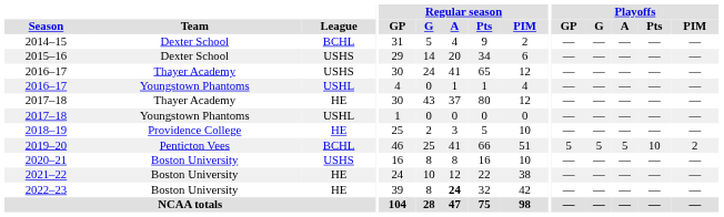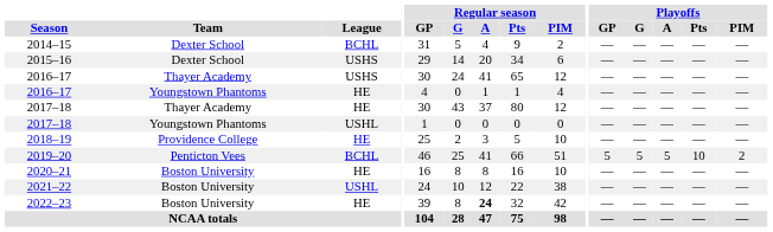 <table border="0" cellpadding="1" cellspacing="0" style="text-align:center; width:60em;">
 <tr bgcolor="#e0e0e0">
 <th colspan="3" bgcolor="#ffffff"></th>
 <th rowspan="92" bgcolor="#ffffff"></th>
 <th colspan="5"><a href='#'>Regular season</a></th>
 <th rowspan="92" bgcolor="#ffffff"></th>
 <th colspan="5"><a href='#'>Playoffs</a></th>
 </tr>
 <tr bgcolor="#e0e0e0">
 <th><a href='#'>Season</a></th>
 <th>Team</th>
 <th>League</th>
 <th>GP</th>
 <th><a href='#'>G</a></th>
 <th><a href='#'>A</a></th>
 <th><a href='#'>Pts</a></th>
 <th><a href='#'>PIM</a></th>
 <th>GP</th>
 <th>G</th>
 <th>A</th>
 <th>Pts</th>
 <th>PIM</th>
 </tr>
 <tr>
 <td>2014–15</td>
 <td><a href='#'>Dexter School</a></td>
 <td><a href='#'>BCHL</a></td>
 <td>31</td>
 <td>5</td>
 <td>4</td>
 <td>9</td>
 <td>2</td>
 <td>—</td>
 <td>—</td>
 <td>—</td>
 <td>—</td>
 <td>—</td>
 </tr>
 <tr bgcolor="#f0f0f0">
 <td>2015–16</td>
 <td>Dexter School</td>
 <td>USHS</td>
 <td>29</td>
 <td>14</td>
 <td>20</td>
 <td>34</td>
 <td>6</td>
 <td>—</td>
 <td>—</td>
 <td>—</td>
 <td>—</td>
 <td>—</td>
 </tr>
 <tr>
 <td>2016–17</td>
 <td><a href='#'>Thayer Academy</a></td>
 <td>USHS</td>
 <td>30</td>
 <td>24</td>
 <td>41</td>
 <td>65</td>
 <td>12</td>
 <td>—</td>
 <td>—</td>
 <td>—</td>
 <td>—</td>
 <td>—</td>
 </tr>
 <tr bgcolor="#f0f0f0">
 <td><a href='#'>2016–17</a></td>
 <td><a href='#'>Youngstown Phantoms</a></td>
-<td><a href='#'>USHL</a></td>
+<td>HE</td>
 <td>4</td>
 <td>0</td>
 <td>1</td>
 <td>1</td>
 <td>4</td>
 <td>—</td>
 <td>—</td>
 <td>—</td>
 <td>—</td>
 <td>—</td>
 </tr>
 <tr>
 <td>2017–18</td>
 <td>Thayer Academy</td>
 <td>HE</td>
 <td>30</td>
 <td>43</td>
 <td>37</td>
 <td>80</td>
 <td>12</td>
 <td>—</td>
 <td>—</td>
 <td>—</td>
 <td>—</td>
 <td>—</td>
 </tr>
 <tr bgcolor="#f0f0f0">
 <td><a href='#'>2017–18</a></td>
 <td>Youngstown Phantoms</td>
 <td>USHL</td>
 <td>1</td>
 <td>0</td>
 <td>0</td>
 <td>0</td>
 <td>0</td>
 <td>—</td>
 <td>—</td>
 <td>—</td>
 <td>—</td>
 <td>—</td>
 </tr>
 <tr>
 <td><a href='#'>2018–19</a></td>
 <td><a href='#'>Providence College</a></td>
 <td><a href='#'>HE</a></td>
 <td>25</td>
 <td>2</td>
 <td>3</td>
 <td>5</td>
 <td>10</td>
 <td>—</td>
 <td>—</td>
 <td>—</td>
 <td>—</td>
 <td>—</td>
 </tr>
 <tr bgcolor="#f0f0f0">
 <td><a href='#'>2019–20</a></td>
 <td><a href='#'>Penticton Vees</a></td>
 <td><a href='#'>BCHL</a></td>
 <td>46</td>
 <td>25</td>
 <td>41</td>
 <td>66</td>
 <td>51</td>
 <td>5</td>
 <td>5</td>
 <td>5</td>
 <td>10</td>
 <td>2</td>
 </tr>
 <tr>
 <td><a href='#'>2020–21</a></td>
 <td><a href='#'>Boston University</a></td>
-<td><a href='#'>USHS</a></td>
+<td>HE</td>
 <td>16</td>
 <td>8</td>
 <td>8</td>
 <td>16</td>
 <td>10</td>
 <td>—</td>
 <td>—</td>
 <td>—</td>
 <td>—</td>
 <td>—</td>
 </tr>
 <tr bgcolor="#f0f0f0">
 <td><a href='#'>2021–22</a></td>
 <td>Boston University</td>
-<td>HE</td>
+<td><a href='#'>USHL</a></td>
 <td>24</td>
 <td>10</td>
 <td>12</td>
 <td>22</td>
 <td>38</td>
 <td>—</td>
 <td>—</td>
 <td>—</td>
 <td>—</td>
 <td>—</td>
 </tr>
 <tr>
 <td><a href='#'>2022–23</a></td>
 <td>Boston University</td>
 <td>HE</td>
 <td>39</td>
 <td>8</td>
 <td><strong>24</strong></td>
 <td>32</td>
 <td>42</td>
 <td>—</td>
 <td>—</td>
 <td>—</td>
 <td>—</td>
 <td>—</td>
 </tr>
 <tr bgcolor="#e0e0e0">
 <th colspan="3">NCAA totals</th>
 <th>104</th>
 <th>28</th>
 <th>47</th>
 <th>75</th>
 <th>98</th>
 <th>—</th>
 <th>—</th>
 <th>—</th>
 <th>—</th>
 <th>—</th>
 </tr>
 </table>
